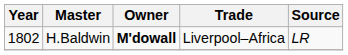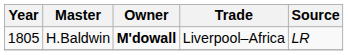 <table class=" wikitable">
 <tr>
 <th>Year</th>
 <th>Master</th>
 <th>Owner</th>
 <th>Trade</th>
 <th>Source</th>
 </tr>
 <tr>
-<td>1802</td>
+<td>1805</td>
 <td>H.Baldwin</td>
 <td><strong>M'dowall</strong></td>
 <td>Liverpool–Africa</td>
 <td><em>LR</em></td>
 </tr>
 <tr>
 </tr>
 </table>
